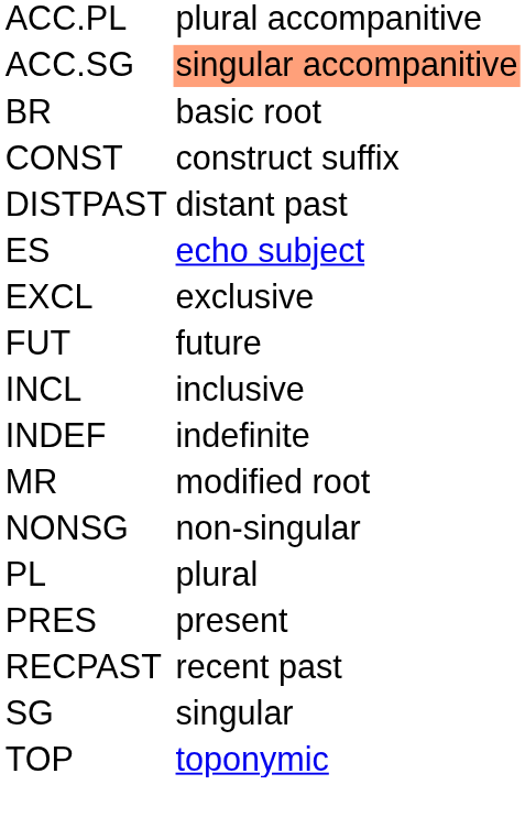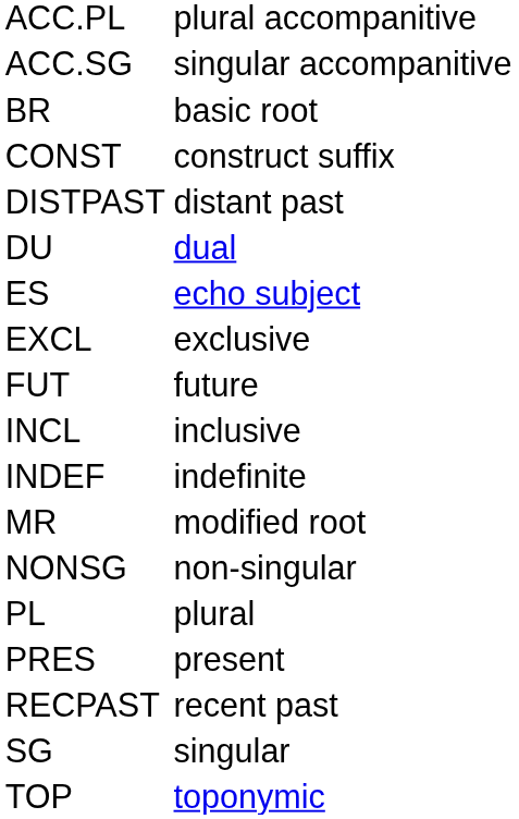 <table>
 <tr>
 <td>ACC.PL</td>
 <td>plural accompanitive</td>
 </tr>
 <tr>
 <td>ACC.SG</td>
-<td style="background: lightsalmon;">singular accompanitive</td>
+<td>singular accompanitive</td>
 </tr>
 <tr>
 <td>BR</td>
 <td>basic root</td>
 </tr>
 <tr>
 <td>CONST</td>
 <td>construct suffix</td>
 </tr>
 <tr>
 <td>DISTPAST</td>
 <td>distant past</td>
+</tr>
+<tr>
+<td>DU</td>
+<td><a href='#'>dual</a></td>
 </tr>
 <tr>
 <td>ES</td>
 <td><a href='#'>echo subject</a></td>
 </tr>
 <tr>
 <td>EXCL</td>
 <td>exclusive</td>
 </tr>
 <tr>
 <td>FUT</td>
 <td>future</td>
 </tr>
 <tr>
 <td>INCL</td>
 <td>inclusive</td>
 </tr>
 <tr>
 <td>INDEF</td>
 <td>indefinite</td>
 </tr>
 <tr>
 <td>MR</td>
 <td>modified root</td>
 </tr>
 <tr>
 <td>NONSG</td>
 <td>non-singular</td>
 </tr>
 <tr>
 <td>PL</td>
 <td>plural</td>
 </tr>
 <tr>
 <td>PRES</td>
 <td>present</td>
 </tr>
 <tr>
 <td>RECPAST</td>
 <td>recent past</td>
 </tr>
 <tr>
 <td>SG</td>
 <td>singular</td>
 </tr>
 <tr>
 <td>TOP</td>
 <td><a href='#'>toponymic</a></td>
 </tr>
 </table>
